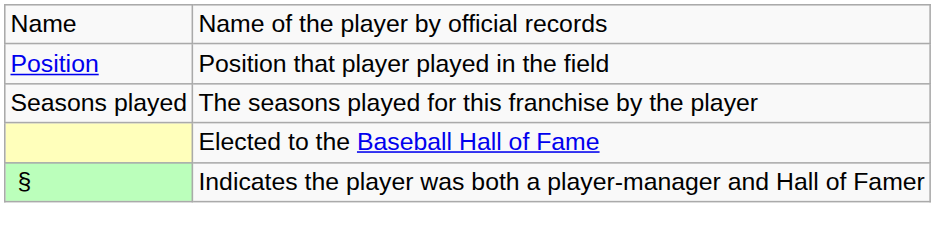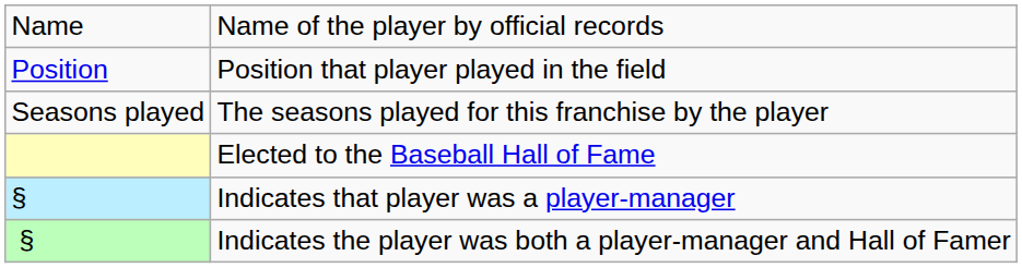 <table class="wikitable">
 <tr>
 <td>Name</td>
 <td>Name of the player by official records</td>
 </tr>
 <tr>
 <td><a href='#'>Position</a></td>
 <td>Position that player played in the field</td>
 </tr>
 <tr>
 <td>Seasons played</td>
 <td>The seasons played for this franchise by the player</td>
 </tr>
 <tr>
 <td style="background-color: #ffffbb"></td>
 <td>Elected to the <a href='#'>Baseball Hall of Fame</a></td>
 </tr>
 <tr>
+<td bgcolor="#bbeeff">§</td>
+<td>Indicates that player was a <a href='#'>player-manager</a></td>
+</tr>
+<tr>
 <td bgcolor="#bbffbb"> §</td>
 <td>Indicates the player was both a player-manager and Hall of Famer</td>
 </tr>
 </table>
